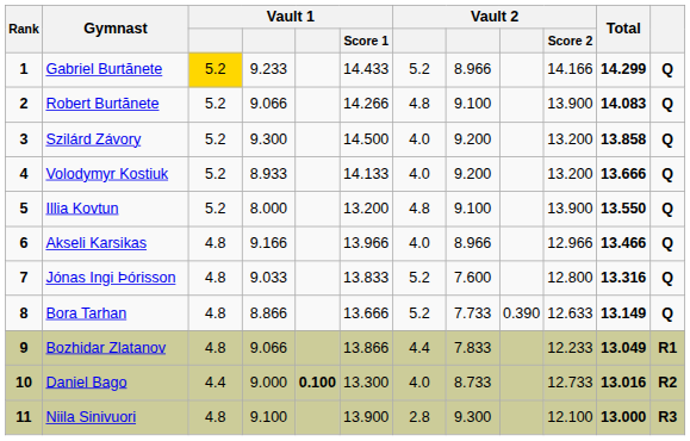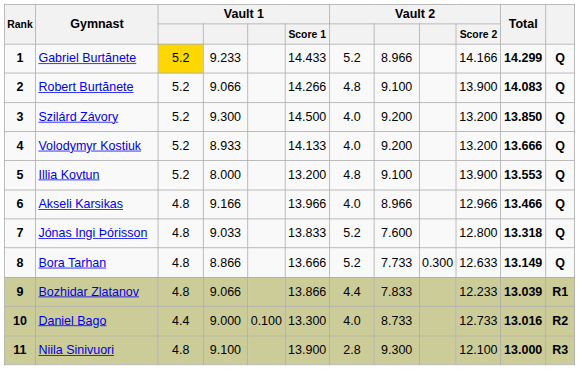 <table style="text-align:center;" class="wikitable sortable">
 <tr>
 <th style="width:15px;" rowspan="2"><small>Rank</small></th>
 <th style="width:150px;" rowspan="2">Gymnast</th>
 <th colspan="4">Vault 1</th>
 <th colspan="4">Vault 2</th>
 <th style="width:50px;" rowspan="2">Total</th>
 <th style="width:30px;" rowspan="2"><small></small></th>
 </tr>
 <tr>
 <th style="width:50px;"><small></small></th>
 <th style="width:50px;"><small></small></th>
 <th style="width:20px;"><small></small></th>
 <th style="width:50px;"><small>Score 1</small></th>
 <th style="width:50px;"><small></small></th>
 <th style="width:50px;"><small></small></th>
 <th style="width:20px;"><small></small></th>
 <th style="width:50px;"><small>Score 2</small></th>
 </tr>
 <tr>
 <td scope="row" style="text-align:center"><strong>1</strong></td>
 <td style="height:30px; text-align:left;"> <a href='#'>Gabriel Burtănete</a></td>
 <td style="background: gold;">5.2</td>
 <td>9.233</td>
 <td></td>
 <td>14.433</td>
 <td>5.2</td>
 <td>8.966</td>
 <td></td>
 <td>14.166</td>
 <td><strong>14.299</strong></td>
 <td><strong>Q</strong></td>
 </tr>
 <tr>
 <td scope="row" style="text-align:center"><strong>2</strong></td>
 <td style="height:30px; text-align:left;"> <a href='#'>Robert Burtănete</a></td>
 <td>5.2</td>
 <td>9.066</td>
 <td></td>
 <td>14.266</td>
 <td>4.8</td>
 <td>9.100</td>
 <td></td>
 <td>13.900</td>
 <td><strong>14.083</strong></td>
 <td><strong>Q</strong></td>
 </tr>
 <tr>
 <td scope="row" style="text-align:center"><strong>3</strong></td>
 <td style="height:30px; text-align:left;"> <a href='#'>Szilárd Závory</a></td>
 <td>5.2</td>
 <td>9.300</td>
 <td></td>
 <td>14.500</td>
 <td>4.0</td>
 <td>9.200</td>
 <td></td>
 <td>13.200</td>
-<td><strong>13.858</strong></td>
+<td><strong>13.850</strong></td>
 <td><strong>Q</strong></td>
 </tr>
 <tr>
 <td scope="row" style="text-align:center"><strong>4</strong></td>
 <td style="height:30px; text-align:left;"> <a href='#'>Volodymyr Kostiuk</a></td>
 <td>5.2</td>
 <td>8.933</td>
 <td></td>
 <td>14.133</td>
 <td>4.0</td>
 <td>9.200</td>
 <td></td>
 <td>13.200</td>
 <td><strong>13.666</strong></td>
 <td><strong>Q</strong></td>
 </tr>
 <tr>
 <td scope="row" style="text-align:center"><strong>5</strong></td>
 <td style="height:30px; text-align:left;"> <a href='#'>Illia Kovtun</a></td>
 <td>5.2</td>
 <td>8.000</td>
 <td></td>
 <td>13.200</td>
 <td>4.8</td>
 <td>9.100</td>
 <td></td>
 <td>13.900</td>
-<td><strong>13.550</strong></td>
+<td><strong>13.553</strong></td>
 <td><strong>Q</strong></td>
 </tr>
 <tr>
 <td scope="row" style="text-align:center"><strong>6</strong></td>
 <td style="height:30px; text-align:left;"> <a href='#'>Akseli Karsikas</a></td>
 <td>4.8</td>
 <td>9.166</td>
 <td></td>
 <td>13.966</td>
 <td>4.0</td>
 <td>8.966</td>
 <td></td>
 <td>12.966</td>
 <td><strong>13.466</strong></td>
 <td><strong>Q</strong></td>
 </tr>
 <tr>
 <td scope="row" style="text-align:center"><strong>7</strong></td>
 <td style="height:30px; text-align:left;"> <a href='#'>Jónas Ingi Þórisson</a></td>
 <td>4.8</td>
 <td>9.033</td>
 <td></td>
 <td>13.833</td>
 <td>5.2</td>
 <td>7.600</td>
 <td></td>
 <td>12.800</td>
-<td><strong>13.316</strong></td>
+<td><strong>13.318</strong></td>
 <td><strong>Q</strong></td>
 </tr>
 <tr>
 <td scope="row" style="text-align:center"><strong>8</strong></td>
 <td style="height:30px; text-align:left;"> <a href='#'>Bora Tarhan</a></td>
 <td>4.8</td>
 <td>8.866</td>
 <td></td>
 <td>13.666</td>
 <td>5.2</td>
 <td>7.733</td>
-<td>0.390</td>
+<td>0.300</td>
 <td>12.633</td>
 <td><strong>13.149</strong></td>
 <td><strong>Q</strong></td>
 </tr>
 <tr style="background:#cccc99;">
 <td scope="row" style="text-align:center"><strong>9</strong></td>
 <td style="height:30px; text-align:left;"> <a href='#'>Bozhidar Zlatanov</a></td>
 <td>4.8</td>
 <td>9.066</td>
 <td></td>
 <td>13.866</td>
 <td>4.4</td>
 <td>7.833</td>
 <td></td>
 <td>12.233</td>
-<td><strong>13.049</strong></td>
+<td><strong>13.039</strong></td>
 <td><strong>R1</strong></td>
 </tr>
 <tr style="background:#cccc99;">
 <td scope="row" style="text-align:center"><strong>10</strong></td>
 <td style="height:30px; text-align:left;"> <a href='#'>Daniel Bago</a></td>
 <td>4.4</td>
 <td>9.000</td>
-<td><strong>0.100</strong></td>
+<td>0.100</td>
 <td>13.300</td>
 <td>4.0</td>
 <td>8.733</td>
 <td></td>
 <td>12.733</td>
 <td><strong>13.016</strong></td>
 <td><strong>R2</strong></td>
 </tr>
 <tr style="background:#cccc99;">
 <td scope="row" style="text-align:center"><strong>11</strong></td>
 <td style="height:30px; text-align:left;"> <a href='#'>Niila Sinivuori</a></td>
 <td>4.8</td>
 <td>9.100</td>
 <td></td>
 <td>13.900</td>
 <td>2.8</td>
 <td>9.300</td>
 <td></td>
 <td>12.100</td>
 <td><strong>13.000</strong></td>
 <td><strong>R3</strong></td>
 </tr>
 </table>
